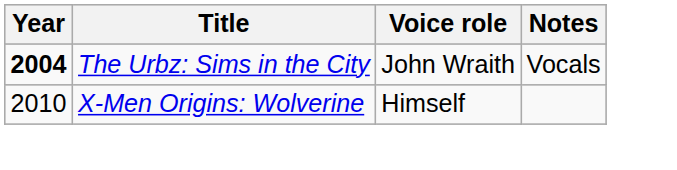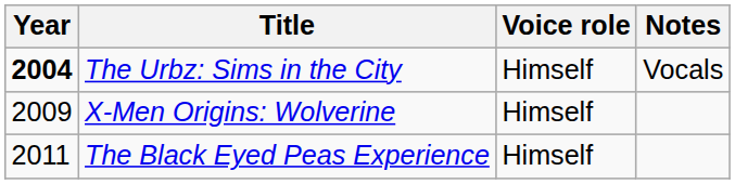 <table class="wikitable sortable">
 <tr>
 <th>Year</th>
 <th>Title</th>
 <th>Voice role</th>
 <th class="unsortable">Notes</th>
 </tr>
 <tr>
 <td><strong>2004</strong></td>
 <td><em><a href='#'>The Urbz: Sims in the City</a></em></td>
-<td>John Wraith</td>
+<td>Himself</td>
 <td>Vocals</td>
 </tr>
 <tr>
-<td>2010</td>
+<td>2009</td>
 <td><em><a href='#'>X-Men Origins: Wolverine</a></em></td>
 <td>Himself</td>
 <td></td>
 </tr>
+<tr>
+<td>2011</td>
+<td><em><a href='#'>The Black Eyed Peas Experience</a></em></td>
+<td>Himself</td>
+<td></td>
+</tr>
 </table>
